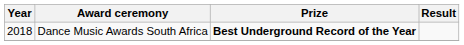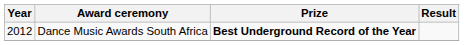 <table class ="wikitable">
 <tr>
 <th>Year</th>
 <th>Award ceremony</th>
 <th>Prize</th>
 <th>Result</th>
 </tr>
 <tr>
-<td>2018</td>
+<td>2012</td>
 <td>Dance Music Awards South Africa</td>
 <td><strong>Best Underground Record of the Year</strong></td>
 <td></td>
 </tr>
 <tr>
 </tr>
 </table>
